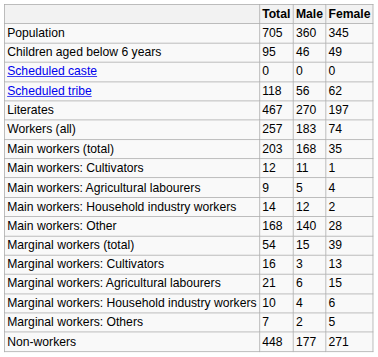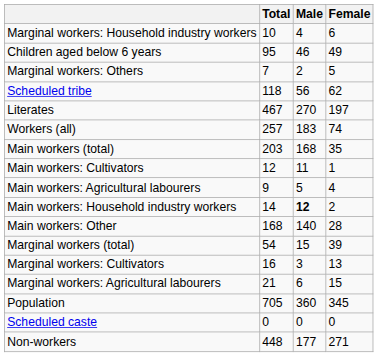 <table class="wikitable sortable">
 <tr>
 <th></th>
 <th>Total</th>
 <th>Male</th>
 <th>Female</th>
 </tr>
 <tr>
-<td>Population</td>
-<td>705</td>
-<td>360</td>
-<td>345</td>
+<td>Marginal workers: Household industry workers</td>
+<td>10</td>
+<td>4</td>
+<td>6</td>
 </tr>
 <tr>
 <td>Children aged below 6 years</td>
 <td>95</td>
 <td>46</td>
 <td>49</td>
 </tr>
 <tr>
-<td><a href='#'>Scheduled caste</a></td>
-<td>0</td>
-<td>0</td>
-<td>0</td>
+<td>Marginal workers: Others</td>
+<td>7</td>
+<td>2</td>
+<td>5</td>
 </tr>
 <tr>
 <td><a href='#'>Scheduled tribe</a></td>
 <td>118</td>
 <td>56</td>
 <td>62</td>
 </tr>
 <tr>
 <td>Literates</td>
 <td>467</td>
 <td>270</td>
 <td>197</td>
 </tr>
 <tr>
 <td>Workers (all)</td>
 <td>257</td>
 <td>183</td>
 <td>74</td>
 </tr>
 <tr>
 <td>Main workers (total)</td>
 <td>203</td>
 <td>168</td>
 <td>35</td>
 </tr>
 <tr>
 <td>Main workers: Cultivators</td>
 <td>12</td>
 <td>11</td>
 <td>1</td>
 </tr>
 <tr>
 <td>Main workers: Agricultural labourers</td>
 <td>9</td>
 <td>5</td>
 <td>4</td>
 </tr>
 <tr>
 <td>Main workers: Household industry workers</td>
 <td>14</td>
-<td>12</td>
+<td><strong>12</strong></td>
 <td>2</td>
 </tr>
 <tr>
 <td>Main workers: Other</td>
 <td>168</td>
 <td>140</td>
 <td>28</td>
 </tr>
 <tr>
 <td>Marginal workers (total)</td>
 <td>54</td>
 <td>15</td>
 <td>39</td>
 </tr>
 <tr>
 <td>Marginal workers: Cultivators</td>
 <td>16</td>
 <td>3</td>
 <td>13</td>
 </tr>
 <tr>
 <td>Marginal workers: Agricultural labourers</td>
 <td>21</td>
 <td>6</td>
 <td>15</td>
 </tr>
 <tr>
-<td>Marginal workers: Household industry workers</td>
-<td>10</td>
-<td>4</td>
-<td>6</td>
+<td>Population</td>
+<td>705</td>
+<td>360</td>
+<td>345</td>
 </tr>
 <tr>
-<td>Marginal workers: Others</td>
-<td>7</td>
-<td>2</td>
-<td>5</td>
+<td><a href='#'>Scheduled caste</a></td>
+<td>0</td>
+<td>0</td>
+<td>0</td>
 </tr>
 <tr>
 <td>Non-workers</td>
 <td>448</td>
 <td>177</td>
 <td>271</td>
 </tr>
 </table>
